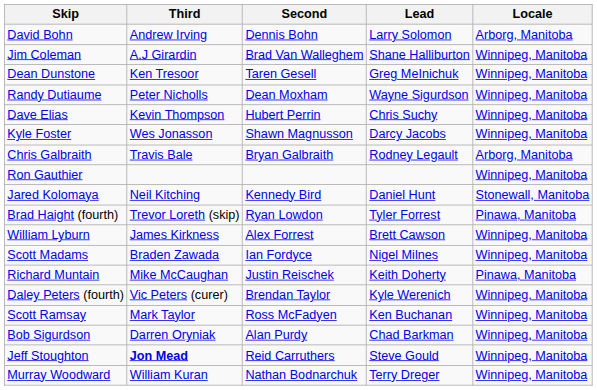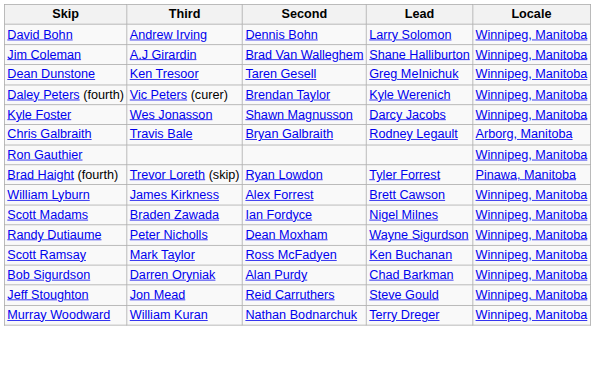 <table class=wikitable>
 <tr>
 <th>Skip</th>
 <th>Third</th>
 <th>Second</th>
 <th>Lead</th>
 <th>Locale</th>
 </tr>
 <tr>
 <td><a href='#'>David Bohn</a></td>
 <td><a href='#'>Andrew Irving</a></td>
 <td><a href='#'>Dennis Bohn</a></td>
 <td><a href='#'>Larry Solomon</a></td>
-<td> <a href='#'>Arborg, Manitoba</a></td>
+<td> <a href='#'>Winnipeg, Manitoba</a></td>
 </tr>
 <tr>
 <td><a href='#'>Jim Coleman</a></td>
 <td><a href='#'>A.J Girardin</a></td>
 <td><a href='#'>Brad Van Walleghem</a></td>
 <td><a href='#'>Shane Halliburton</a></td>
 <td> <a href='#'>Winnipeg, Manitoba</a></td>
 </tr>
 <tr>
 <td><a href='#'>Dean Dunstone</a></td>
 <td><a href='#'>Ken Tresoor</a></td>
 <td><a href='#'>Taren Gesell</a></td>
 <td><a href='#'>Greg MeInichuk</a></td>
 <td> <a href='#'>Winnipeg, Manitoba</a></td>
 </tr>
 <tr>
-<td><a href='#'>Randy Dutiaume</a></td>
-<td><a href='#'>Peter Nicholls</a></td>
-<td><a href='#'>Dean Moxham</a></td>
-<td><a href='#'>Wayne Sigurdson</a></td>
-<td> <a href='#'>Winnipeg, Manitoba</a></td>
-</tr>
-<tr>
-<td><a href='#'>Dave Elias</a></td>
-<td><a href='#'>Kevin Thompson</a></td>
-<td><a href='#'>Hubert Perrin</a></td>
-<td><a href='#'>Chris Suchy</a></td>
+<td><a href='#'>Daley Peters</a> (fourth)</td>
+<td><a href='#'>Vic Peters</a> (curer)</td>
+<td><a href='#'>Brendan Taylor</a></td>
+<td><a href='#'>Kyle Werenich</a></td>
 <td> <a href='#'>Winnipeg, Manitoba</a></td>
 </tr>
 <tr>
 <td><a href='#'>Kyle Foster</a></td>
 <td><a href='#'>Wes Jonasson</a></td>
 <td><a href='#'>Shawn Magnusson</a></td>
 <td><a href='#'>Darcy Jacobs</a></td>
 <td> <a href='#'>Winnipeg, Manitoba</a></td>
 </tr>
 <tr>
 <td><a href='#'>Chris Galbraith</a></td>
 <td><a href='#'>Travis Bale</a></td>
 <td><a href='#'>Bryan Galbraith</a></td>
 <td><a href='#'>Rodney Legault</a></td>
 <td> <a href='#'>Arborg, Manitoba</a></td>
 </tr>
 <tr>
 <td><a href='#'>Ron Gauthier</a></td>
 <td></td>
 <td></td>
 <td></td>
 <td> <a href='#'>Winnipeg, Manitoba</a></td>
 </tr>
 <tr>
-<td><a href='#'>Jared Kolomaya</a></td>
-<td><a href='#'>Neil Kitching</a></td>
-<td><a href='#'>Kennedy Bird</a></td>
-<td><a href='#'>Daniel Hunt</a></td>
-<td> <a href='#'>Stonewall, Manitoba</a></td>
-</tr>
-<tr>
 <td><a href='#'>Brad Haight</a> (fourth)</td>
 <td><a href='#'>Trevor Loreth</a> (skip)</td>
 <td><a href='#'>Ryan Lowdon</a></td>
 <td><a href='#'>Tyler Forrest</a></td>
 <td> <a href='#'>Pinawa, Manitoba</a></td>
 </tr>
 <tr>
 <td><a href='#'>William Lyburn</a></td>
 <td><a href='#'>James Kirkness</a></td>
 <td><a href='#'>Alex Forrest</a></td>
 <td><a href='#'>Brett Cawson</a></td>
 <td> <a href='#'>Winnipeg, Manitoba</a></td>
 </tr>
 <tr>
 <td><a href='#'>Scott Madams</a></td>
 <td><a href='#'>Braden Zawada</a></td>
 <td><a href='#'>Ian Fordyce</a></td>
 <td><a href='#'>Nigel Milnes</a></td>
 <td> <a href='#'>Winnipeg, Manitoba</a></td>
 </tr>
 <tr>
-<td><a href='#'>Richard Muntain</a></td>
-<td><a href='#'>Mike McCaughan</a></td>
-<td><a href='#'>Justin Reischek</a></td>
-<td><a href='#'>Keith Doherty</a></td>
-<td> <a href='#'>Pinawa, Manitoba</a></td>
-</tr>
-<tr>
-<td><a href='#'>Daley Peters</a> (fourth)</td>
-<td><a href='#'>Vic Peters</a> (curer)</td>
-<td><a href='#'>Brendan Taylor</a></td>
-<td><a href='#'>Kyle Werenich</a></td>
+<td><a href='#'>Randy Dutiaume</a></td>
+<td><a href='#'>Peter Nicholls</a></td>
+<td><a href='#'>Dean Moxham</a></td>
+<td><a href='#'>Wayne Sigurdson</a></td>
 <td> <a href='#'>Winnipeg, Manitoba</a></td>
 </tr>
 <tr>
 <td><a href='#'>Scott Ramsay</a></td>
 <td><a href='#'>Mark Taylor</a></td>
 <td><a href='#'>Ross McFadyen</a></td>
 <td><a href='#'>Ken Buchanan</a></td>
 <td> <a href='#'>Winnipeg, Manitoba</a></td>
 </tr>
 <tr>
 <td><a href='#'>Bob Sigurdson</a></td>
 <td><a href='#'>Darren Oryniak</a></td>
 <td><a href='#'>Alan Purdy</a></td>
 <td><a href='#'>Chad Barkman</a></td>
 <td> <a href='#'>Winnipeg, Manitoba</a></td>
 </tr>
 <tr>
 <td><a href='#'>Jeff Stoughton</a></td>
-<td><strong><a href='#'>Jon Mead</a></strong></td>
+<td><a href='#'>Jon Mead</a></td>
 <td><a href='#'>Reid Carruthers</a></td>
 <td><a href='#'>Steve Gould</a></td>
 <td> <a href='#'>Winnipeg, Manitoba</a></td>
 </tr>
 <tr>
 <td><a href='#'>Murray Woodward</a></td>
 <td><a href='#'>William Kuran</a></td>
 <td><a href='#'>Nathan Bodnarchuk</a></td>
 <td><a href='#'>Terry Dreger</a></td>
 <td> <a href='#'>Winnipeg, Manitoba</a></td>
 </tr>
 </table>
